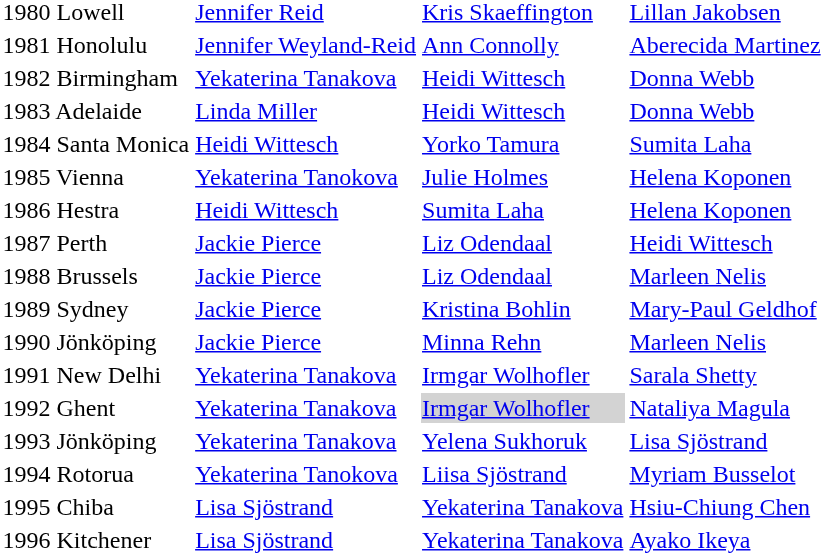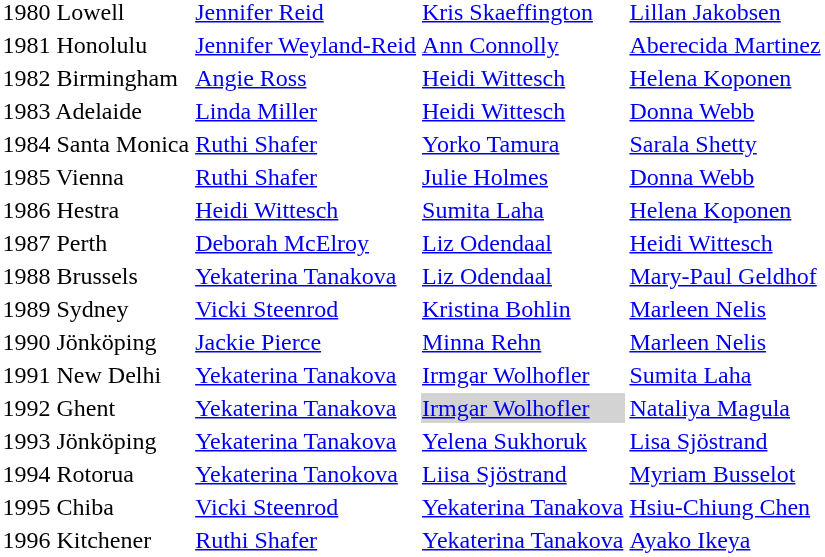 <table>
 <tr>
 <td>1980 Lowell</td>
 <td> <a href='#'>Jennifer Reid</a></td>
 <td> <a href='#'>Kris Skaeffington</a></td>
 <td> <a href='#'>Lillan Jakobsen</a></td>
 </tr>
 <tr>
 <td>1981 Honolulu</td>
 <td> <a href='#'>Jennifer Weyland-Reid</a></td>
 <td> <a href='#'>Ann Connolly</a></td>
 <td> <a href='#'>Aberecida Martinez</a></td>
 </tr>
 <tr>
 <td>1982 Birmingham</td>
-<td> <a href='#'>Yekaterina Tanakova</a></td>
+<td> <a href='#'>Angie Ross</a></td>
 <td> <a href='#'>Heidi Wittesch</a></td>
-<td> <a href='#'>Donna Webb</a></td>
+<td> <a href='#'>Helena Koponen</a></td>
 </tr>
 <tr>
 <td>1983 Adelaide</td>
 <td> <a href='#'>Linda Miller</a></td>
 <td> <a href='#'>Heidi Wittesch</a></td>
 <td> <a href='#'>Donna Webb</a></td>
 </tr>
 <tr>
 <td>1984 Santa Monica</td>
-<td> <a href='#'>Heidi Wittesch</a></td>
+<td> <a href='#'>Ruthi Shafer</a></td>
 <td> <a href='#'>Yorko Tamura</a></td>
-<td> <a href='#'>Sumita Laha</a></td>
+<td> <a href='#'>Sarala Shetty</a></td>
 </tr>
 <tr>
 <td>1985 Vienna</td>
-<td> <a href='#'>Yekaterina Tanokova</a></td>
+<td> <a href='#'>Ruthi Shafer</a></td>
 <td> <a href='#'>Julie Holmes</a></td>
-<td> <a href='#'>Helena Koponen</a></td>
+<td> <a href='#'>Donna Webb</a></td>
 </tr>
 <tr>
 <td>1986 Hestra</td>
 <td> <a href='#'>Heidi Wittesch</a></td>
 <td> <a href='#'>Sumita Laha</a></td>
 <td> <a href='#'>Helena Koponen</a></td>
 </tr>
 <tr>
 <td>1987 Perth</td>
-<td> <a href='#'>Jackie Pierce</a></td>
+<td> <a href='#'>Deborah McElroy</a></td>
 <td> <a href='#'>Liz Odendaal</a></td>
 <td> <a href='#'>Heidi Wittesch</a></td>
 </tr>
 <tr>
 <td>1988 Brussels</td>
-<td> <a href='#'>Jackie Pierce</a></td>
+<td> <a href='#'>Yekaterina Tanakova</a></td>
 <td> <a href='#'>Liz Odendaal</a></td>
-<td> <a href='#'>Marleen Nelis</a></td>
+<td> <a href='#'>Mary-Paul Geldhof</a></td>
 </tr>
 <tr>
 <td>1989 Sydney</td>
-<td> <a href='#'>Jackie Pierce</a></td>
+<td> <a href='#'>Vicki Steenrod</a></td>
 <td> <a href='#'>Kristina Bohlin</a></td>
-<td> <a href='#'>Mary-Paul Geldhof</a></td>
+<td> <a href='#'>Marleen Nelis</a></td>
 </tr>
 <tr>
 <td>1990 Jönköping</td>
 <td> <a href='#'>Jackie Pierce</a></td>
 <td> <a href='#'>Minna Rehn</a></td>
 <td> <a href='#'>Marleen Nelis</a></td>
 </tr>
 <tr>
 <td>1991 New Delhi</td>
 <td> <a href='#'>Yekaterina Tanakova</a></td>
 <td> <a href='#'>Irmgar Wolhofler</a></td>
-<td> <a href='#'>Sarala Shetty</a></td>
+<td> <a href='#'>Sumita Laha</a></td>
 </tr>
 <tr>
 <td>1992 Ghent</td>
 <td> <a href='#'>Yekaterina Tanakova</a></td>
 <td style="background: lightgrey;"> <a href='#'>Irmgar Wolhofler</a></td>
 <td> <a href='#'>Nataliya Magula</a></td>
 </tr>
 <tr>
 <td>1993 Jönköping</td>
 <td> <a href='#'>Yekaterina Tanakova</a></td>
 <td> <a href='#'>Yelena Sukhoruk</a></td>
 <td> <a href='#'>Lisa Sjöstrand</a></td>
 </tr>
 <tr>
 <td>1994 Rotorua</td>
 <td> <a href='#'>Yekaterina Tanokova</a></td>
 <td> <a href='#'>Liisa Sjöstrand</a></td>
 <td> <a href='#'>Myriam Busselot</a></td>
 </tr>
 <tr>
 <td>1995 Chiba</td>
-<td> <a href='#'>Lisa Sjöstrand</a></td>
+<td> <a href='#'>Vicki Steenrod</a></td>
 <td> <a href='#'>Yekaterina Tanakova</a></td>
 <td> <a href='#'>Hsiu-Chiung Chen</a></td>
 </tr>
 <tr>
 <td>1996 Kitchener</td>
-<td> <a href='#'>Lisa Sjöstrand</a></td>
+<td> <a href='#'>Ruthi Shafer</a></td>
 <td> <a href='#'>Yekaterina Tanakova</a></td>
 <td> <a href='#'>Ayako Ikeya</a></td>
 </tr>
 </table>
